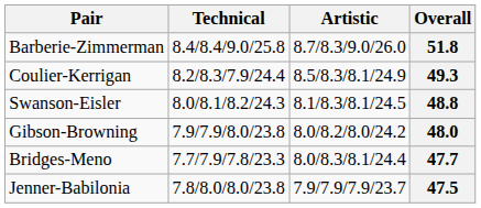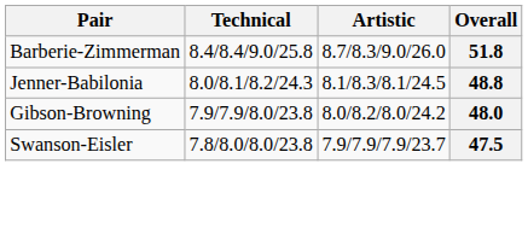 <table class="wikitable">
 <tr>
 <th>Pair</th>
 <th>Technical</th>
 <th>Artistic</th>
 <th>Overall</th>
 </tr>
 <tr>
 <td>Barberie-Zimmerman</td>
 <td>8.4/8.4/9.0/25.8</td>
 <td>8.7/8.3/9.0/26.0</td>
 <th>51.8</th>
 </tr>
 <tr>
-<td>Coulier-Kerrigan</td>
-<td>8.2/8.3/7.9/24.4</td>
-<td>8.5/8.3/8.1/24.9</td>
-<th>49.3</th>
-</tr>
-<tr>
-<td>Swanson-Eisler</td>
+<td>Jenner-Babilonia</td>
 <td>8.0/8.1/8.2/24.3</td>
 <td>8.1/8.3/8.1/24.5</td>
 <th>48.8</th>
 </tr>
 <tr>
 <td>Gibson-Browning</td>
 <td>7.9/7.9/8.0/23.8</td>
 <td>8.0/8.2/8.0/24.2</td>
 <th>48.0</th>
 </tr>
 <tr>
-<td>Bridges-Meno</td>
-<td>7.7/7.9/7.8/23.3</td>
-<td>8.0/8.3/8.1/24.4</td>
-<th>47.7</th>
-</tr>
-<tr>
-<td>Jenner-Babilonia</td>
+<td>Swanson-Eisler</td>
 <td>7.8/8.0/8.0/23.8</td>
 <td>7.9/7.9/7.9/23.7</td>
 <th>47.5</th>
 </tr>
 </table>
